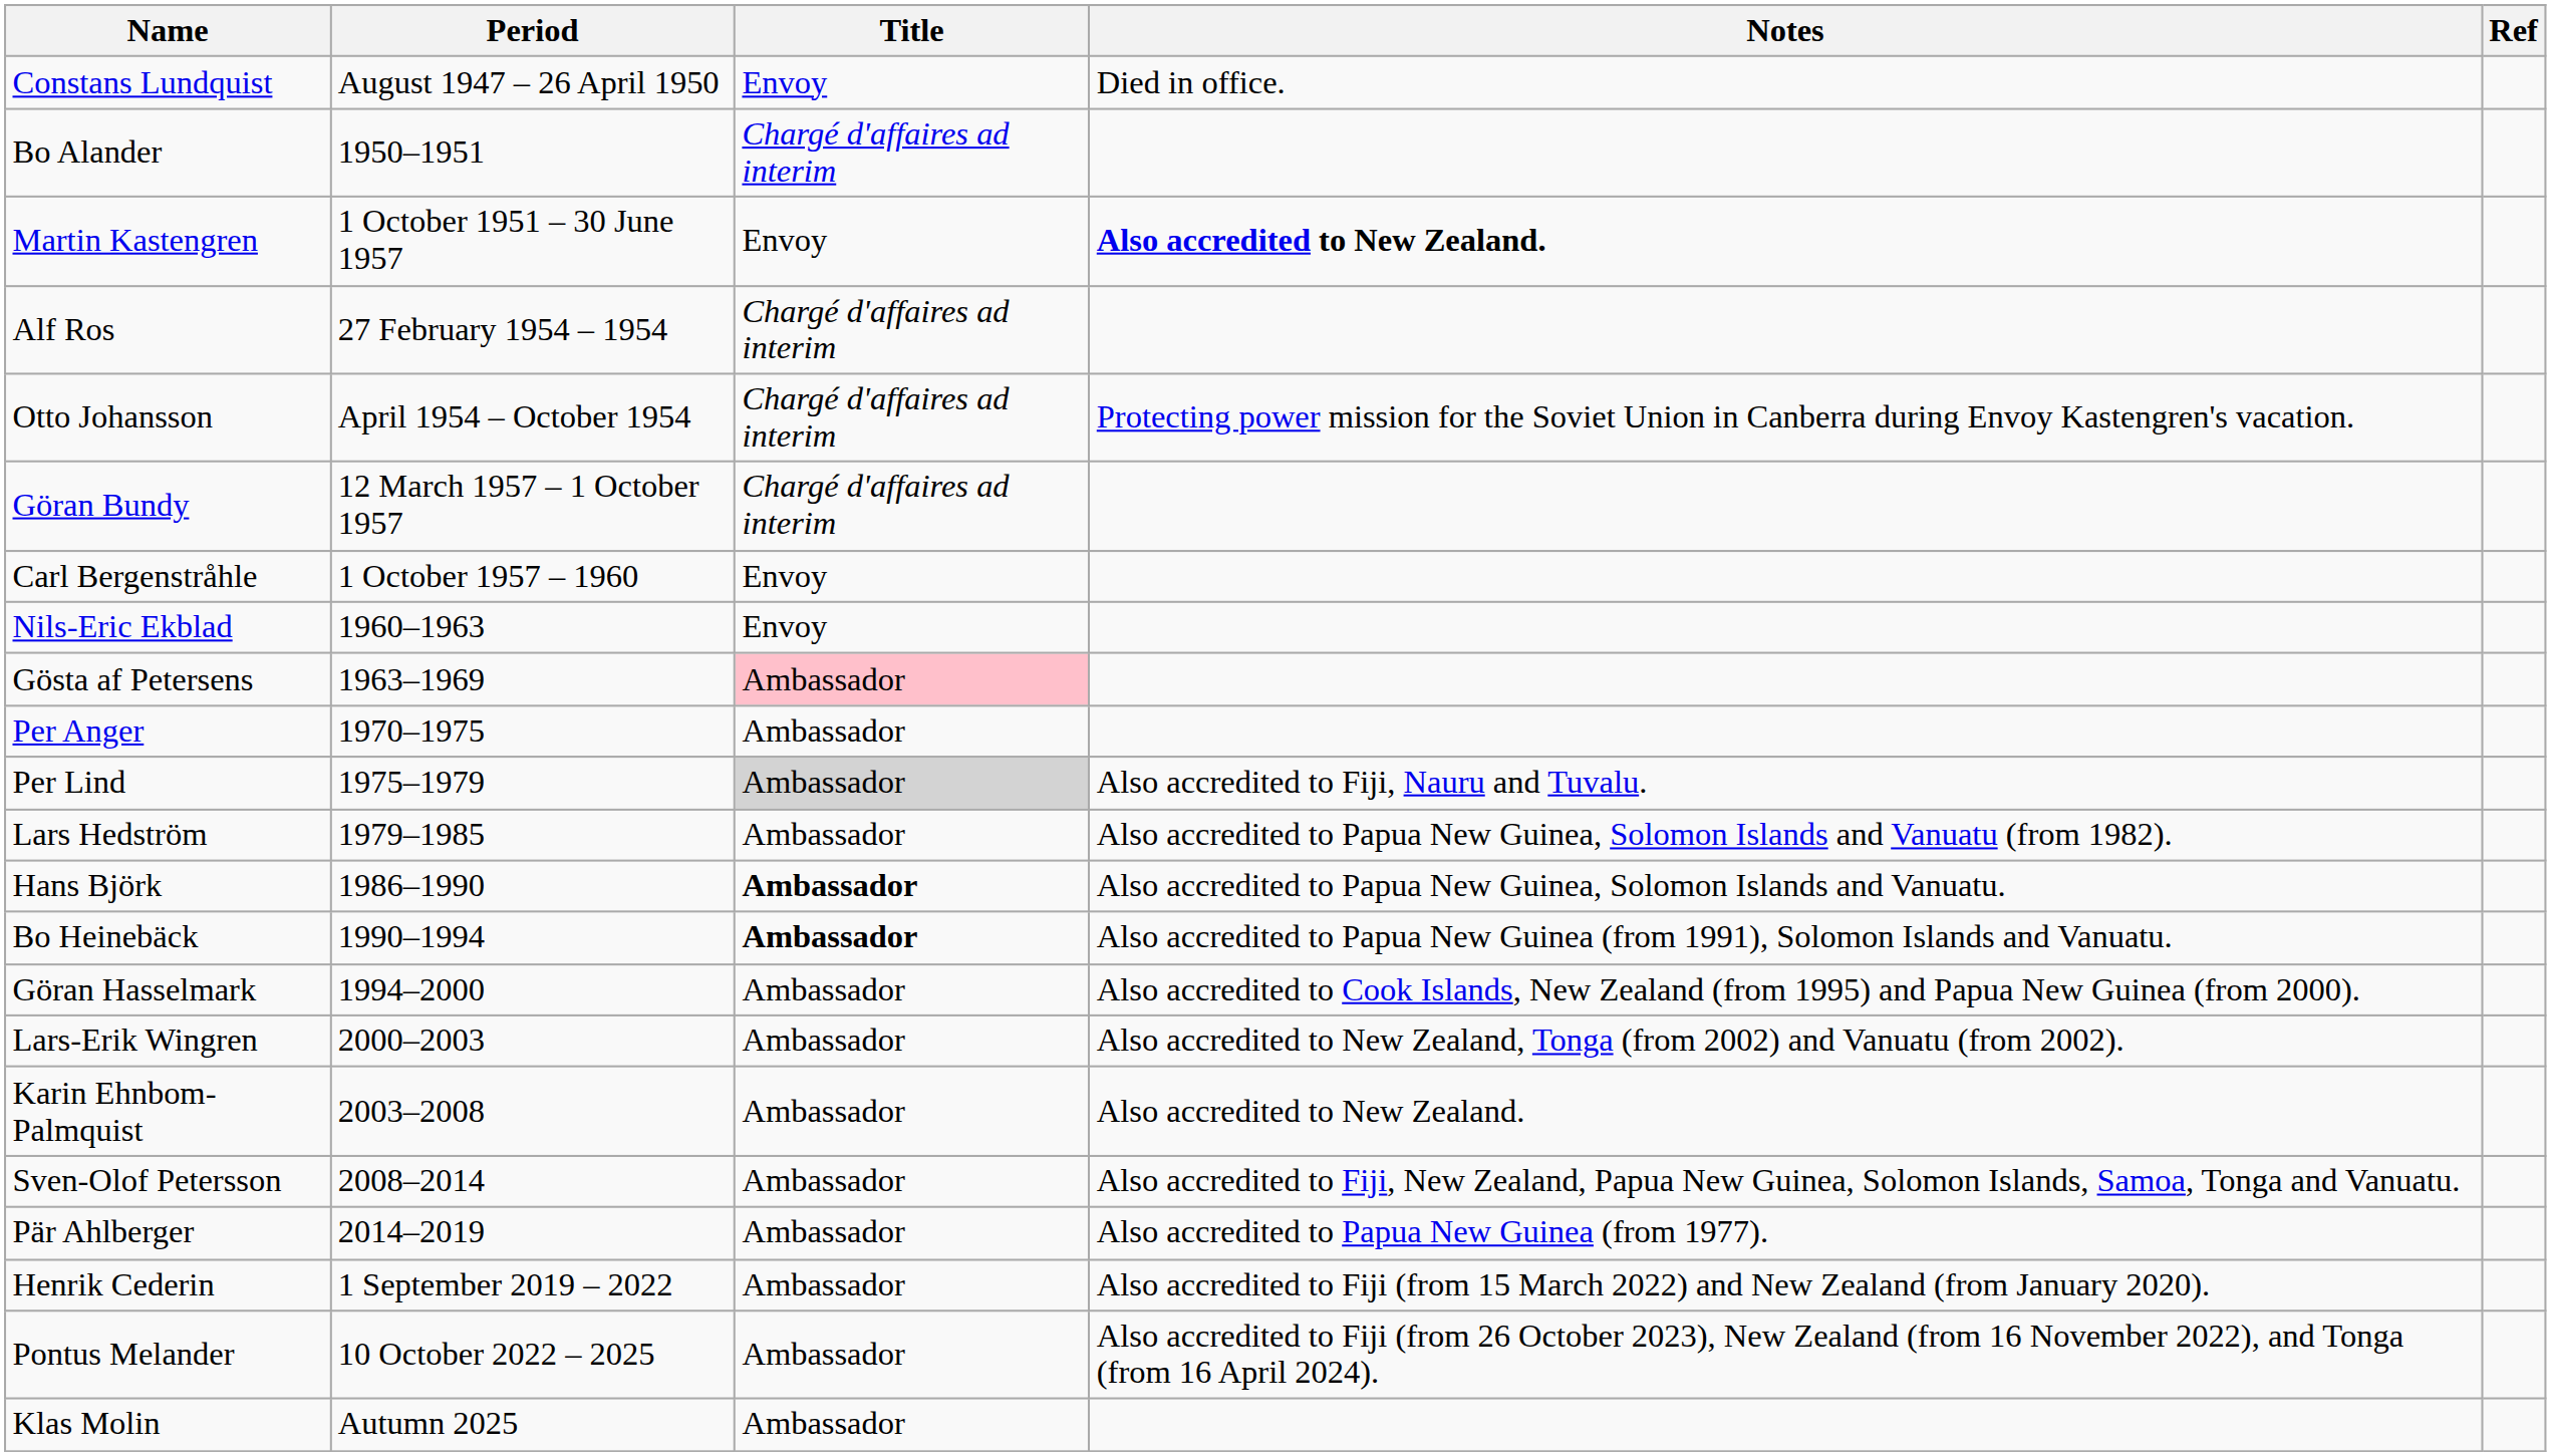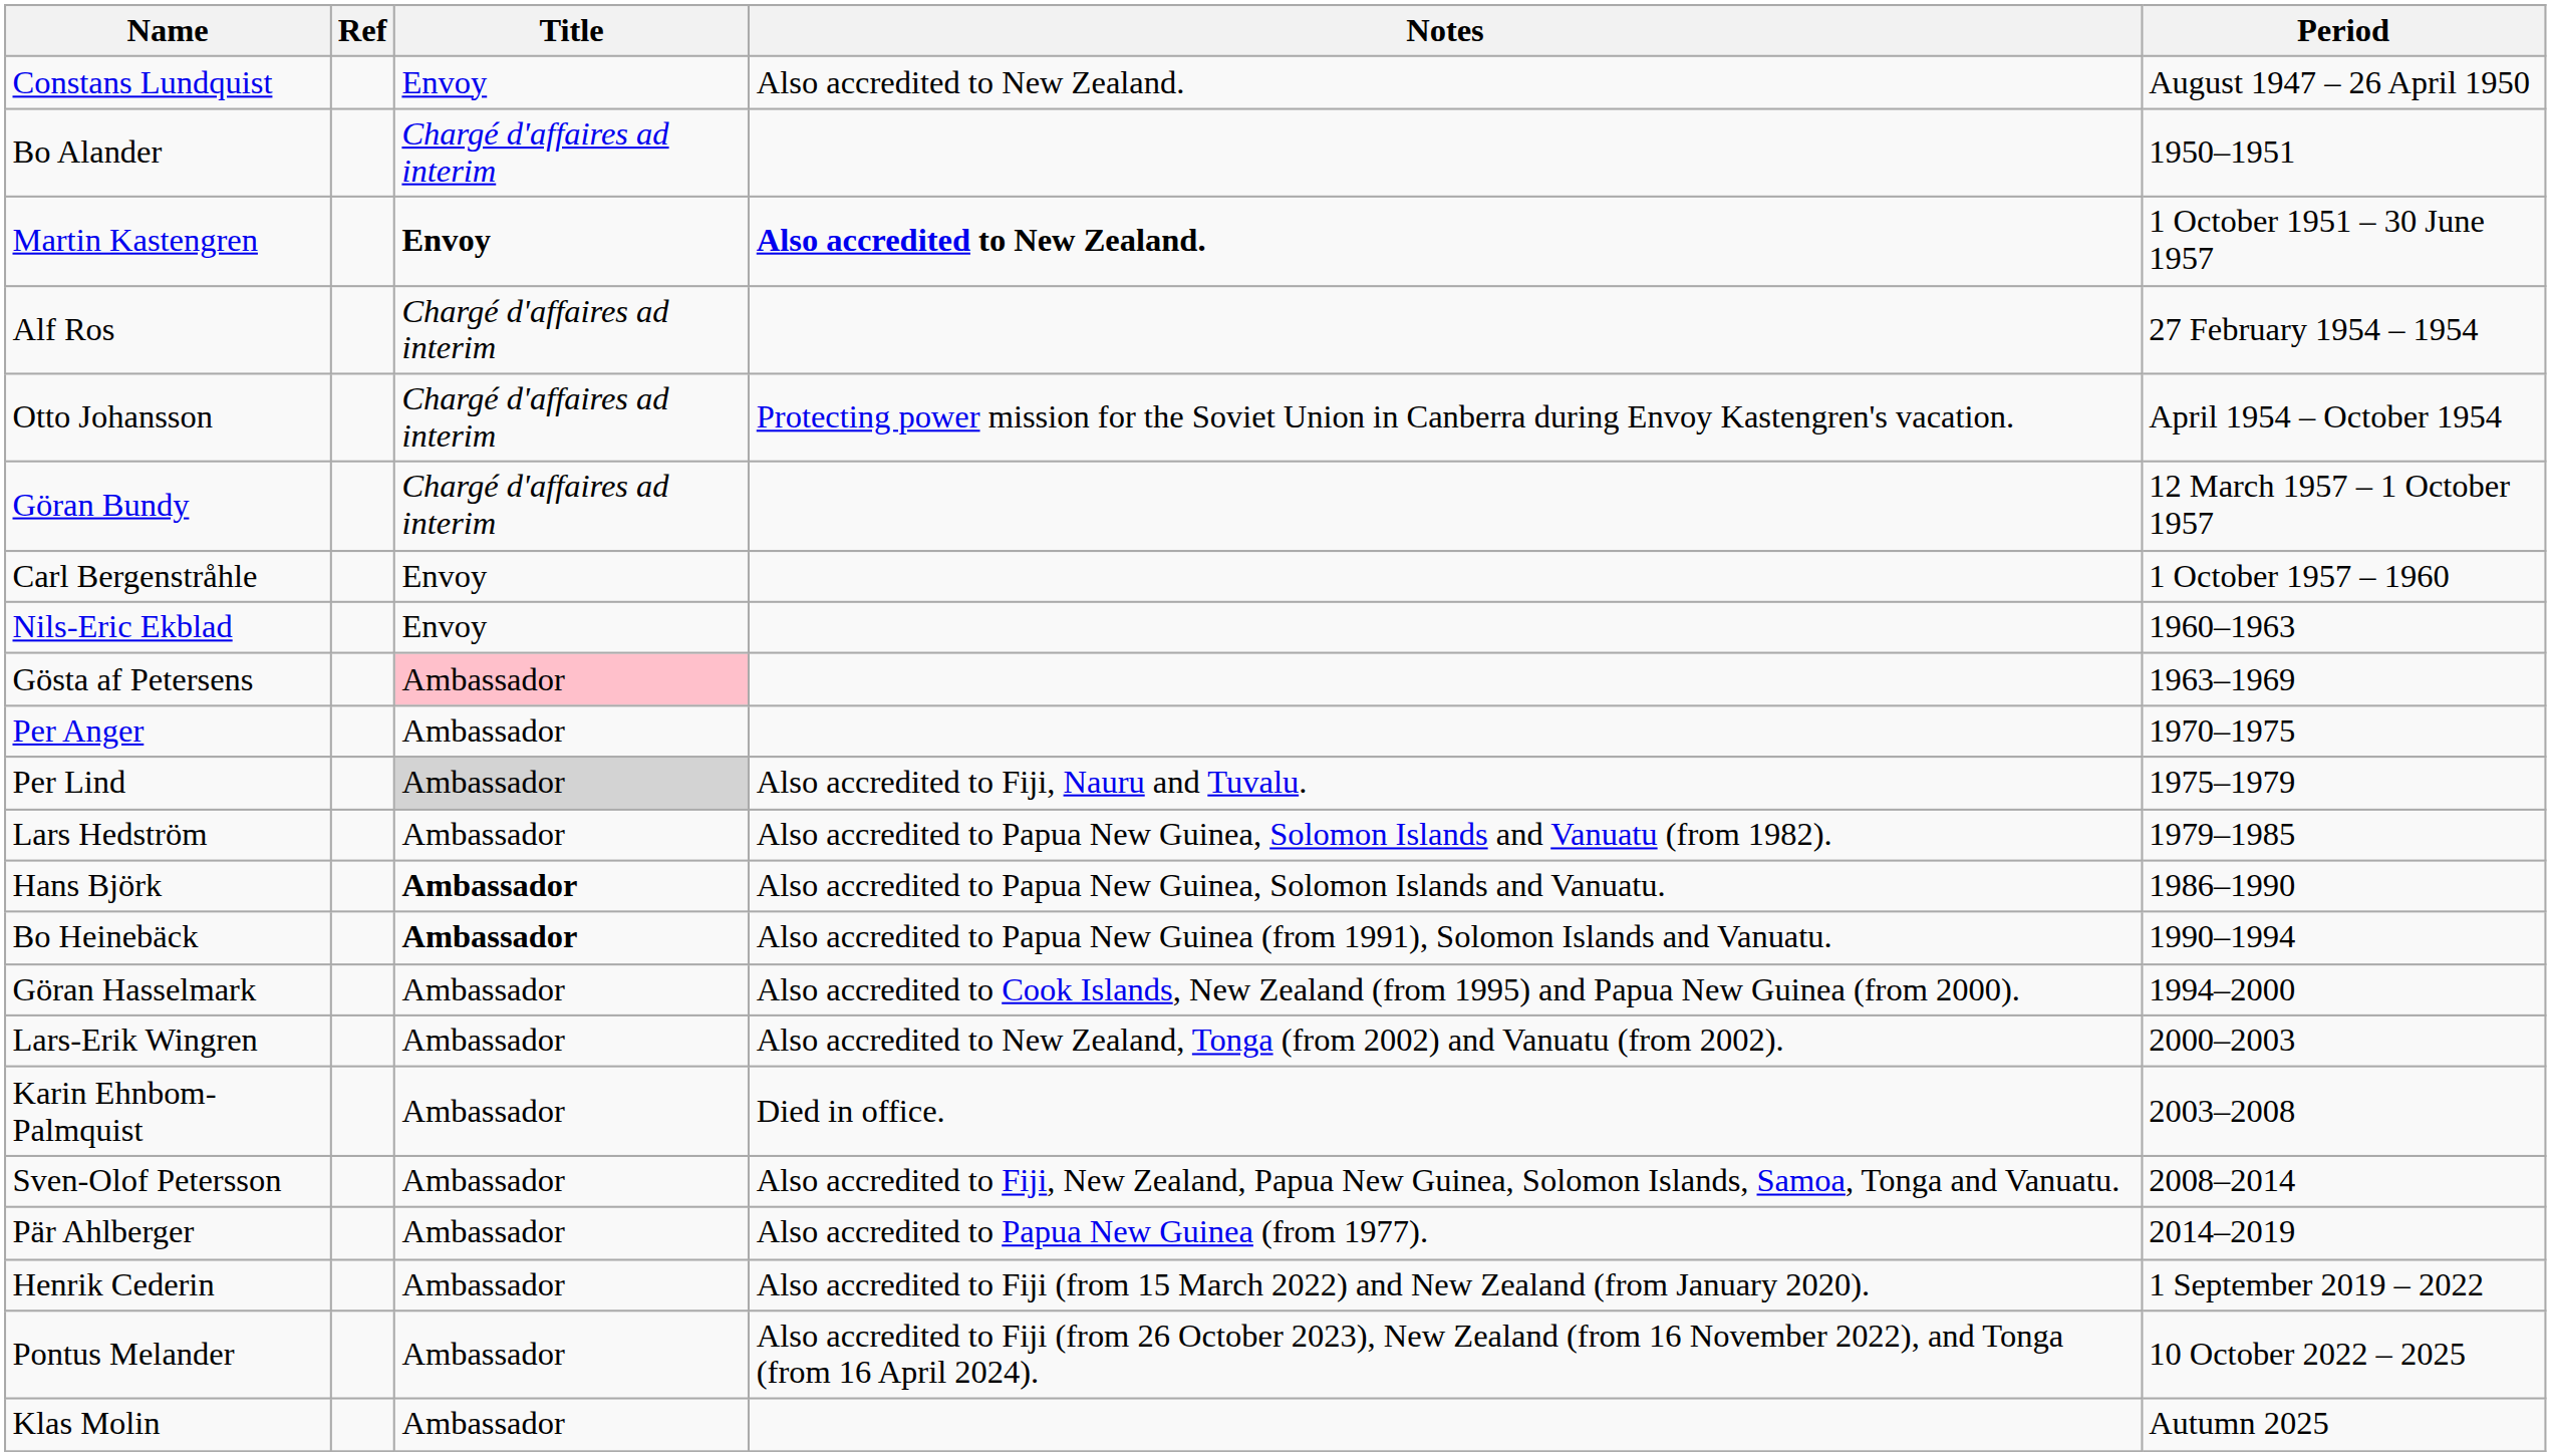 <table class="wikitable">
 <tr>
 <th>Name</th>
-<th>Period</th>
+<th>Ref</th>
 <th>Title</th>
 <th>Notes</th>
-<th>Ref</th>
+<th>Period</th>
 </tr>
 <tr>
 <td><a href='#'>Constans Lundquist</a></td>
+<td></td>
+<td><a href='#'>Envoy</a></td>
+<td>Also accredited to New Zealand.</td>
 <td>August 1947 – 26 April 1950</td>
-<td><a href='#'>Envoy</a></td>
-<td>Died in office.</td>
-<td></td>
 </tr>
 <tr>
 <td>Bo Alander</td>
-<td>1950–1951</td>
+<td></td>
 <td><em><a href='#'>Chargé d'affaires ad interim</a></em></td>
 <td></td>
-<td></td>
+<td>1950–1951</td>
 </tr>
 <tr>
 <td><a href='#'>Martin Kastengren</a></td>
+<td></td>
+<td><strong>Envoy</strong></td>
+<td><strong><a href='#'>Also accredited</a> to New Zealand.</strong></td>
 <td>1 October 1951 – 30 June 1957</td>
-<td>Envoy</td>
-<td><strong><a href='#'>Also accredited</a> to New Zealand.</strong></td>
-<td></td>
 </tr>
 <tr>
 <td>Alf Ros</td>
-<td>27 February 1954 – 1954</td>
+<td></td>
 <td><em>Chargé d'affaires ad interim</em></td>
 <td></td>
-<td></td>
+<td>27 February 1954 – 1954</td>
 </tr>
 <tr>
 <td>Otto Johansson</td>
-<td>April 1954 – October 1954</td>
+<td></td>
 <td><em>Chargé d'affaires ad interim</em></td>
 <td><a href='#'>Protecting power</a> mission for the Soviet Union in Canberra during Envoy Kastengren's vacation.</td>
-<td></td>
+<td>April 1954 – October 1954</td>
 </tr>
 <tr>
 <td><a href='#'>Göran Bundy</a></td>
-<td>12 March 1957 – 1 October 1957</td>
+<td></td>
 <td><em>Chargé d'affaires ad interim</em></td>
 <td></td>
-<td></td>
+<td>12 March 1957 – 1 October 1957</td>
 </tr>
 <tr>
 <td>Carl Bergenstråhle</td>
-<td>1 October 1957 – 1960</td>
+<td></td>
 <td>Envoy</td>
 <td></td>
-<td></td>
+<td>1 October 1957 – 1960</td>
 </tr>
 <tr>
 <td><a href='#'>Nils-Eric Ekblad</a></td>
-<td>1960–1963</td>
+<td></td>
 <td>Envoy</td>
 <td></td>
-<td></td>
+<td>1960–1963</td>
 </tr>
 <tr>
 <td>Gösta af Petersens</td>
-<td>1963–1969</td>
+<td></td>
 <td style="background: pink;">Ambassador</td>
 <td></td>
-<td></td>
+<td>1963–1969</td>
 </tr>
 <tr>
 <td><a href='#'>Per Anger</a></td>
-<td>1970–1975</td>
+<td></td>
 <td>Ambassador</td>
 <td></td>
-<td></td>
+<td>1970–1975</td>
 </tr>
 <tr>
 <td>Per Lind</td>
-<td>1975–1979</td>
+<td></td>
 <td style="background: lightgrey;">Ambassador</td>
 <td>Also accredited to Fiji, <a href='#'>Nauru</a> and <a href='#'>Tuvalu</a>.</td>
-<td></td>
+<td>1975–1979</td>
 </tr>
 <tr>
 <td>Lars Hedström</td>
-<td>1979–1985</td>
+<td></td>
 <td>Ambassador</td>
 <td>Also accredited to Papua New Guinea, <a href='#'>Solomon Islands</a> and <a href='#'>Vanuatu</a> (from 1982).</td>
-<td></td>
+<td>1979–1985</td>
 </tr>
 <tr>
 <td>Hans Björk</td>
-<td>1986–1990</td>
+<td></td>
 <td><strong>Ambassador</strong></td>
 <td>Also accredited to Papua New Guinea, Solomon Islands and Vanuatu.</td>
-<td></td>
+<td>1986–1990</td>
 </tr>
 <tr>
 <td>Bo Heinebäck</td>
-<td>1990–1994</td>
+<td></td>
 <td><strong>Ambassador</strong></td>
 <td>Also accredited to Papua New Guinea (from 1991), Solomon Islands and Vanuatu.</td>
-<td></td>
+<td>1990–1994</td>
 </tr>
 <tr>
 <td>Göran Hasselmark</td>
-<td>1994–2000</td>
+<td></td>
 <td>Ambassador</td>
 <td>Also accredited to <a href='#'>Cook Islands</a>, New Zealand (from 1995) and Papua New Guinea (from 2000).</td>
-<td></td>
+<td>1994–2000</td>
 </tr>
 <tr>
 <td>Lars-Erik Wingren</td>
-<td>2000–2003</td>
+<td></td>
 <td>Ambassador</td>
 <td>Also accredited to New Zealand, <a href='#'>Tonga</a> (from 2002) and Vanuatu (from 2002).</td>
-<td></td>
+<td>2000–2003</td>
 </tr>
 <tr>
 <td>Karin Ehnbom-Palmquist</td>
+<td></td>
+<td>Ambassador</td>
+<td>Died in office.</td>
 <td>2003–2008</td>
-<td>Ambassador</td>
-<td>Also accredited to New Zealand.</td>
-<td></td>
 </tr>
 <tr>
 <td>Sven-Olof Petersson</td>
-<td>2008–2014</td>
+<td></td>
 <td>Ambassador</td>
 <td>Also accredited to <a href='#'>Fiji</a>, New Zealand, Papua New Guinea, Solomon Islands, <a href='#'>Samoa</a>, Tonga and Vanuatu.</td>
-<td></td>
+<td>2008–2014</td>
 </tr>
 <tr>
 <td>Pär Ahlberger</td>
-<td>2014–2019</td>
+<td></td>
 <td>Ambassador</td>
 <td>Also accredited to <a href='#'>Papua New Guinea</a> (from 1977).</td>
-<td></td>
+<td>2014–2019</td>
 </tr>
 <tr>
 <td>Henrik Cederin</td>
-<td>1 September 2019 – 2022</td>
+<td></td>
 <td>Ambassador</td>
 <td>Also accredited to Fiji (from 15 March 2022) and New Zealand (from January 2020).</td>
-<td></td>
+<td>1 September 2019 – 2022</td>
 </tr>
 <tr>
 <td>Pontus Melander</td>
-<td>10 October 2022 – 2025</td>
+<td></td>
 <td>Ambassador</td>
 <td>Also accredited to Fiji (from 26 October 2023), New Zealand (from 16 November 2022), and Tonga (from 16 April 2024).</td>
-<td></td>
+<td>10 October 2022 – 2025</td>
 </tr>
 <tr>
 <td>Klas Molin</td>
-<td>Autumn 2025</td>
+<td></td>
 <td>Ambassador</td>
 <td></td>
-<td></td>
+<td>Autumn 2025</td>
 </tr>
 </table>
